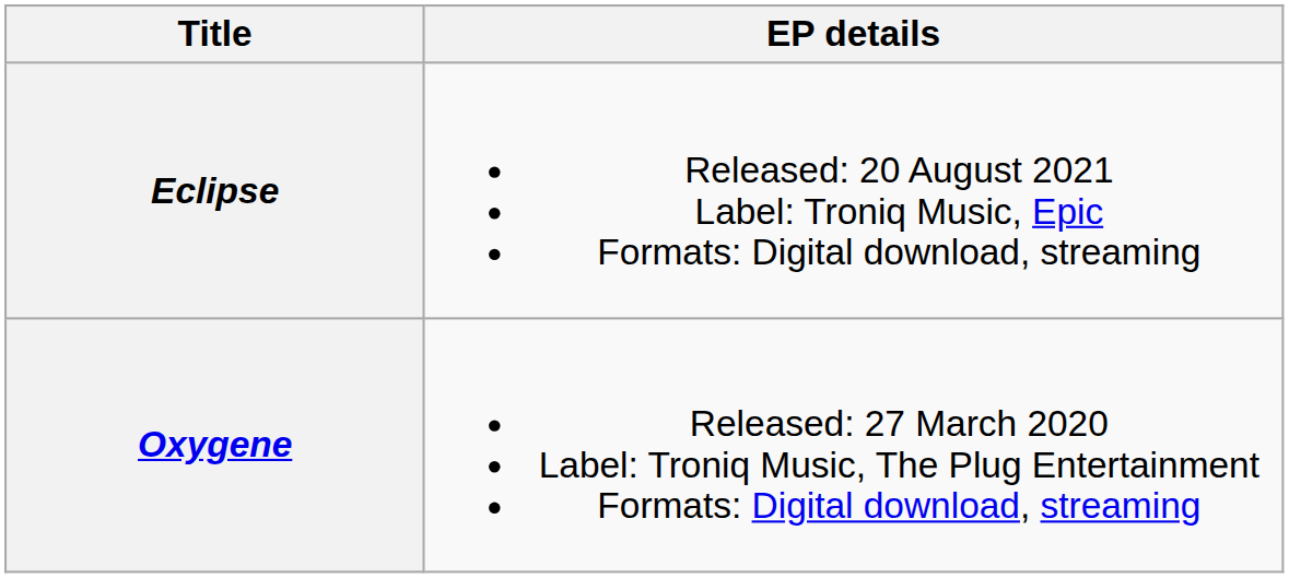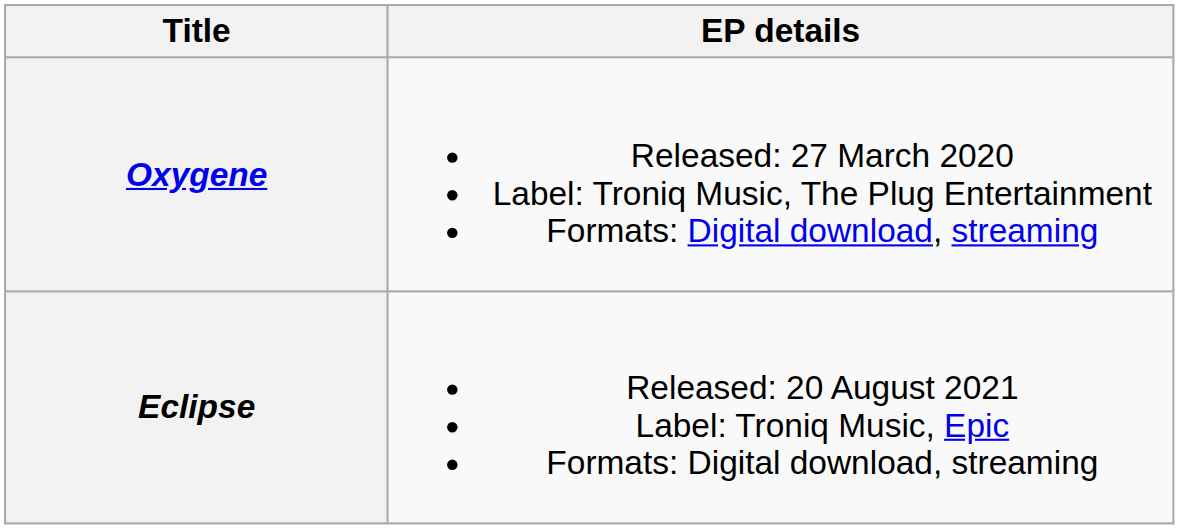 <table class="wikitable plainrowheaders" style="text-align:center;">
 <tr>
 <th scope="col" style="width:11em;">Title</th>
 <th scope="col" style="width:23em;">EP details</th>
 </tr>
 <tr>
+<th scope="row"><em><a href='#'>Oxygene</a></em></th>
+<td><br><ul><li>Released: 27 March 2020</li><li>Label: Troniq Music, The Plug Entertainment</li><li>Formats: <a href='#'>Digital download</a>, <a href='#'>streaming</a></li></ul></td>
+</tr>
+<tr>
 <th scope="row"><em>Eclipse</em></th>
 <td><br><ul><li>Released: 20 August 2021</li><li>Label: Troniq Music, <a href='#'>Epic</a></li><li>Formats: Digital download, streaming</li></ul></td>
 </tr>
-<tr>
-<th scope="row"><em><a href='#'>Oxygene</a></em></th>
-<td><br><ul><li>Released: 27 March 2020</li><li>Label: Troniq Music, The Plug Entertainment</li><li>Formats: <a href='#'>Digital download</a>, <a href='#'>streaming</a></li></ul></td>
-</tr>
 </table>
